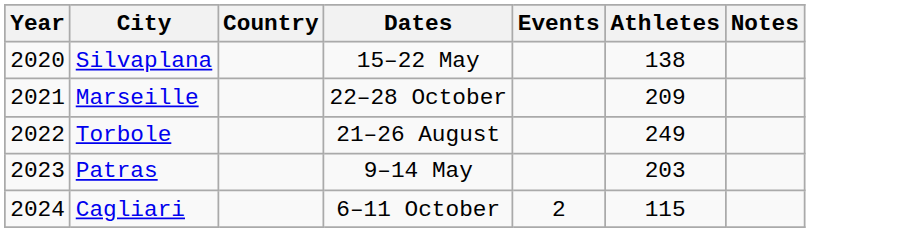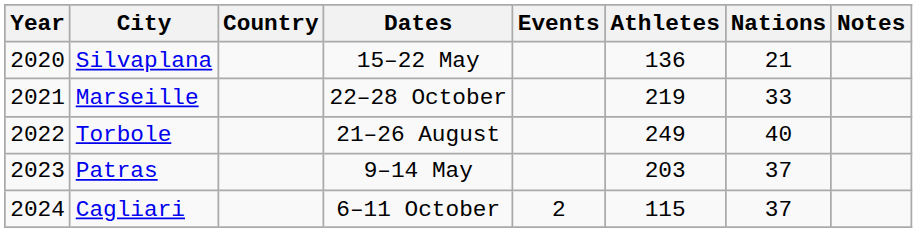 <table class="wikitable">
 <tr>
 <th>Year</th>
 <th>City</th>
 <th>Country</th>
 <th>Dates</th>
 <th>Events</th>
 <th>Athletes</th>
+<th>Nations</th>
 <th>Notes</th>
 </tr>
 <tr>
 <td>2020</td>
 <td><a href='#'>Silvaplana</a></td>
 <td></td>
 <td align=center>15–22 May</td>
 <td></td>
-<td align=center>138</td>
+<td align=center>136</td>
+<td align=center>21</td>
 <td></td>
 </tr>
 <tr>
 <td>2021</td>
 <td><a href='#'>Marseille</a></td>
 <td></td>
 <td align=center>22–28 October</td>
 <td></td>
-<td align=center>209</td>
+<td align=center>219</td>
+<td align=center>33</td>
 <td></td>
 </tr>
 <tr>
 <td>2022</td>
 <td><a href='#'>Torbole</a></td>
 <td></td>
 <td align=center>21–26 August</td>
 <td></td>
 <td align=center>249</td>
+<td align=center>40</td>
 <td></td>
 </tr>
 <tr>
 <td>2023</td>
 <td><a href='#'>Patras</a></td>
 <td></td>
 <td align=center>9–14 May</td>
 <td></td>
 <td align=center>203</td>
+<td align=center>37</td>
 <td></td>
 </tr>
 <tr>
 <td>2024</td>
 <td><a href='#'>Cagliari</a></td>
 <td></td>
 <td align=center>6–11 October</td>
 <td align=center>2</td>
 <td align=center>115</td>
+<td align=center>37</td>
 <td></td>
 </tr>
 </table>
